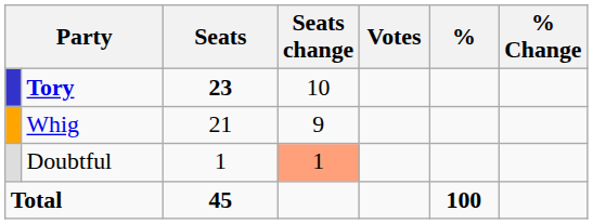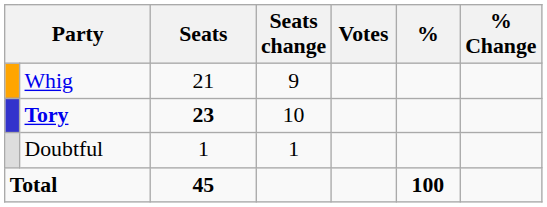 <table class="wikitable sortable">
 <tr>
 <th style="width:100px" colspan=2>Party</th>
 <th style="width:70px;">Seats</th>
 <th style="width:40px;">Seats change</th>
 <th style="width:40px;">Votes</th>
 <th style="width:40px;">%</th>
 <th style="width:40px;">% Change</th>
+</tr>
+<tr>
+<td bgcolor="#FFA500"></td>
+<td><a href='#'>Whig</a></td>
+<td align=center>21</td>
+<td align=center> 9</td>
+<td align=center></td>
+<td align=center></td>
+<td align=center></td>
 </tr>
 <tr>
 <td bgcolor="#3333CC"></td>
 <td><strong><a href='#'>Tory</a></strong></td>
 <td align=center><strong>23</strong></td>
 <td align=center> 10</td>
 <td align=center></td>
 <td align=center></td>
 <td align=center></td>
 </tr>
 <tr>
-<td bgcolor="#FFA500"></td>
-<td><a href='#'>Whig</a></td>
-<td align=center>21</td>
-<td align=center> 9</td>
-<td align=center></td>
-<td align=center></td>
-<td align=center></td>
-</tr>
-<tr>
 <td bgcolor="#DDDDDD"></td>
 <td>Doubtful</td>
 <td align=center>1</td>
-<td align=center style="background: lightsalmon;"> 1</td>
+<td align=center> 1</td>
 <td align=center></td>
 <td align=center></td>
 <td align=center></td>
 </tr>
 <tr>
 <td colspan=2><strong>Total</strong></td>
 <td align=center><strong>45</strong></td>
 <td align=center></td>
 <td align=center></td>
 <td align=center><strong>100</strong></td>
 <td align=center></td>
 </tr>
 </table>
